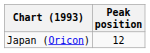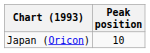 <table class="wikitable sortable plainrowheaders">
 <tr>
 <th scope="col">Chart (1993)</th>
 <th scope="col">Peak<br>position</th>
 </tr>
 <tr>
 <td>Japan (<a href='#'>Oricon</a>)</td>
-<td style="text-align:center;">12</td>
+<td style="text-align:center;">10</td>
 </tr>
 </table>
